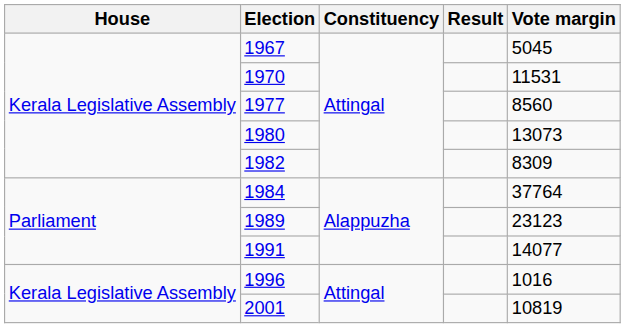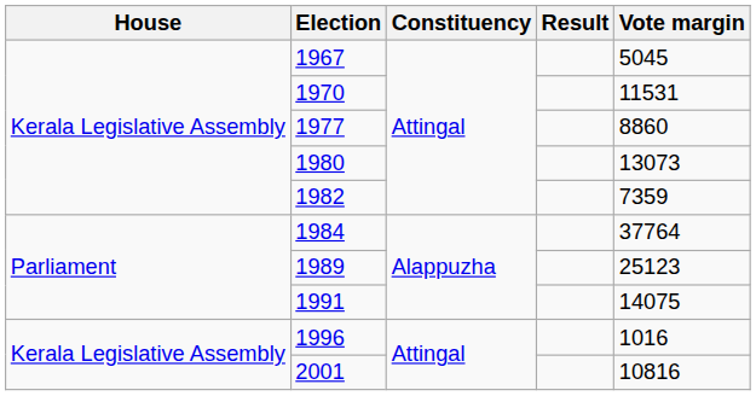 <table class="sortable wikitable">
 <tr>
 <th>House</th>
 <th>Election</th>
 <th>Constituency</th>
 <th>Result</th>
 <th>Vote margin</th>
 </tr>
 <tr>
 <td rowspan="5"><a href='#'>Kerala Legislative Assembly</a></td>
 <td><a href='#'>1967</a></td>
 <td rowspan="5"><a href='#'>Attingal</a></td>
 <td></td>
 <td>5045</td>
 </tr>
 <tr>
 <td><a href='#'>1970</a></td>
 <td></td>
 <td>11531</td>
 </tr>
 <tr>
 <td><a href='#'>1977</a></td>
 <td></td>
-<td>8560</td>
+<td>8860</td>
 </tr>
 <tr>
 <td><a href='#'>1980</a></td>
 <td></td>
 <td>13073</td>
 </tr>
 <tr>
 <td><a href='#'>1982</a></td>
 <td></td>
-<td>8309</td>
+<td>7359</td>
 </tr>
 <tr>
 <td rowspan="3"><a href='#'>Parliament</a></td>
 <td><a href='#'>1984</a></td>
 <td rowspan="3"><a href='#'>Alappuzha</a></td>
 <td></td>
 <td>37764</td>
 </tr>
 <tr>
 <td><a href='#'>1989</a></td>
 <td></td>
-<td>23123</td>
+<td>25123</td>
 </tr>
 <tr>
 <td><a href='#'>1991</a></td>
 <td></td>
-<td>14077</td>
+<td>14075</td>
 </tr>
 <tr>
 <td rowspan="2"><a href='#'>Kerala Legislative Assembly</a></td>
 <td><a href='#'>1996</a></td>
 <td rowspan="2"><a href='#'>Attingal</a></td>
 <td></td>
 <td>1016</td>
 </tr>
 <tr>
 <td><a href='#'>2001</a></td>
 <td></td>
-<td>10819</td>
+<td>10816</td>
 </tr>
 </table>
